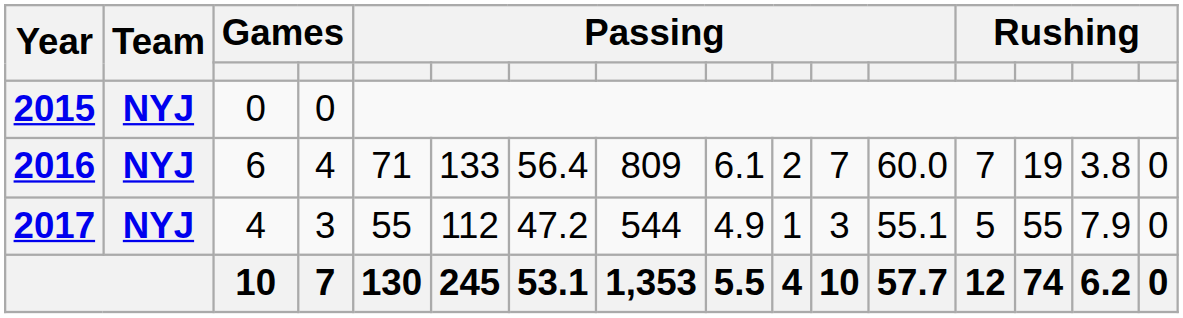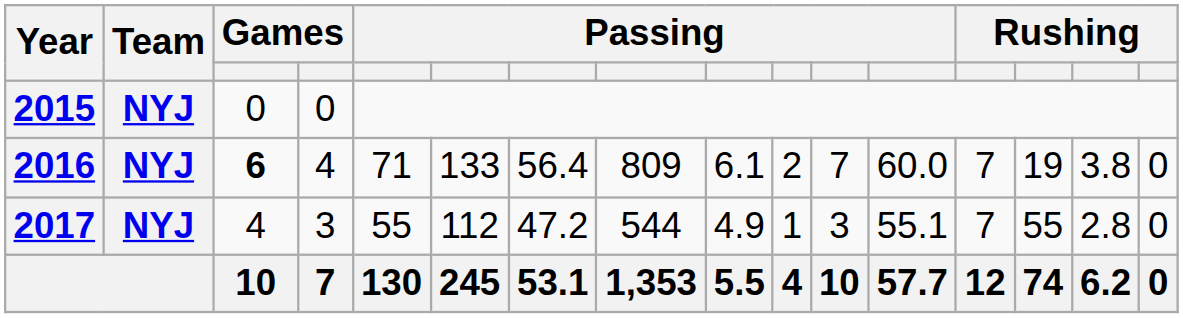 <table class="wikitable" style="text-align:center">
 <tr>
 <th rowspan="2">Year</th>
 <th rowspan="2">Team</th>
 <th colspan="2">Games</th>
 <th colspan="8">Passing</th>
 <th colspan="4">Rushing</th>
 </tr>
 <tr>
 <th></th>
 <th></th>
 <th></th>
 <th></th>
 <th></th>
 <th></th>
 <th></th>
 <th></th>
 <th></th>
 <th></th>
 <th></th>
 <th></th>
 <th></th>
 <th></th>
 </tr>
 <tr>
 <th><a href='#'>2015</a></th>
 <th><a href='#'>NYJ</a></th>
 <td>0</td>
 <td>0</td>
 <td colspan="12"></td>
 </tr>
 <tr>
 <th><a href='#'>2016</a></th>
 <th><a href='#'>NYJ</a></th>
-<td>6</td>
+<td><strong>6</strong></td>
 <td>4</td>
 <td>71</td>
 <td>133</td>
 <td>56.4</td>
 <td>809</td>
 <td>6.1</td>
 <td>2</td>
 <td>7</td>
 <td>60.0</td>
 <td>7</td>
 <td>19</td>
 <td>3.8</td>
 <td>0</td>
 </tr>
 <tr>
 <th><a href='#'>2017</a></th>
 <th><a href='#'>NYJ</a></th>
 <td>4</td>
 <td>3</td>
 <td>55</td>
 <td>112</td>
 <td>47.2</td>
 <td>544</td>
 <td>4.9</td>
 <td>1</td>
 <td>3</td>
 <td>55.1</td>
-<td>5</td>
+<td>7</td>
 <td>55</td>
-<td>7.9</td>
+<td>2.8</td>
 <td>0</td>
 </tr>
 <tr>
 <th colspan="2"></th>
 <th>10</th>
 <th>7</th>
 <th>130</th>
 <th>245</th>
 <th>53.1</th>
 <th>1,353</th>
 <th>5.5</th>
 <th>4</th>
 <th>10</th>
 <th>57.7</th>
 <th>12</th>
 <th>74</th>
 <th>6.2</th>
 <th>0</th>
 </tr>
 </table>
